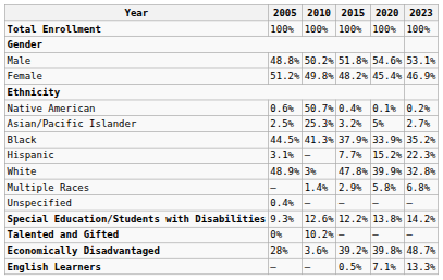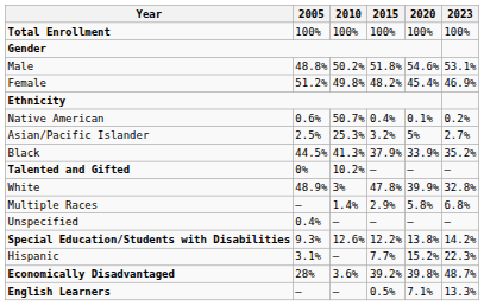 <table class="wikitable col1left col2center col3center col4center col5center col6center">
 <tr>
 <th>Year</th>
 <th>2005</th>
 <th>2010</th>
 <th>2015</th>
 <th>2020</th>
 <th>2023</th>
 </tr>
 <tr>
 <td><strong>Total Enrollment</strong></td>
 <td>100%</td>
 <td>100%</td>
 <td>100%</td>
 <td>100%</td>
 <td>100%</td>
 </tr>
 <tr>
 <td colspan="5"><strong>Gender</strong></td>
 <td></td>
 </tr>
 <tr>
 <td>Male</td>
 <td>48.8%</td>
 <td>50.2%</td>
 <td>51.8%</td>
 <td>54.6%</td>
 <td>53.1%</td>
 </tr>
 <tr>
 <td>Female</td>
 <td>51.2%</td>
 <td>49.8%</td>
 <td>48.2%</td>
 <td>45.4%</td>
 <td>46.9%</td>
 </tr>
 <tr>
 <td colspan="5"><strong>Ethnicity</strong></td>
 <td></td>
 </tr>
 <tr>
 <td>Native American</td>
 <td>0.6%</td>
 <td>50.7%</td>
 <td>0.4%</td>
 <td>0.1%</td>
 <td>0.2%</td>
 </tr>
 <tr>
 <td>Asian/Pacific Islander</td>
 <td>2.5%</td>
 <td>25.3%</td>
 <td>3.2%</td>
 <td>5%</td>
 <td>2.7%</td>
 </tr>
 <tr>
 <td>Black</td>
 <td>44.5%</td>
 <td>41.3%</td>
 <td>37.9%</td>
 <td>33.9%</td>
 <td>35.2%</td>
 </tr>
 <tr>
-<td>Hispanic</td>
-<td>3.1%</td>
+<td><strong>Talented and Gifted</strong></td>
+<td>0%</td>
+<td>10.2%</td>
 <td>—</td>
-<td>7.7%</td>
-<td>15.2%</td>
-<td>22.3%</td>
+<td>—</td>
+<td>—</td>
 </tr>
 <tr>
 <td>White</td>
 <td>48.9%</td>
 <td>3%</td>
 <td>47.8%</td>
 <td>39.9%</td>
 <td>32.8%</td>
 </tr>
 <tr>
 <td>Multiple Races</td>
 <td>—</td>
 <td>1.4%</td>
 <td>2.9%</td>
 <td>5.8%</td>
 <td>6.8%</td>
 </tr>
 <tr>
 <td>Unspecified</td>
 <td>0.4%</td>
 <td>—</td>
 <td>—</td>
 <td>—</td>
 <td>—</td>
 </tr>
 <tr>
 <td><strong>Special Education/Students with Disabilities</strong></td>
 <td>9.3%</td>
 <td>12.6%</td>
 <td>12.2%</td>
 <td>13.8%</td>
 <td>14.2%</td>
 </tr>
 <tr>
-<td><strong>Talented and Gifted</strong></td>
-<td>0%</td>
-<td>10.2%</td>
+<td>Hispanic</td>
+<td>3.1%</td>
 <td>—</td>
-<td>—</td>
-<td>—</td>
+<td>7.7%</td>
+<td>15.2%</td>
+<td>22.3%</td>
 </tr>
 <tr>
 <td><strong>Economically Disadvantaged</strong></td>
 <td>28%</td>
 <td>3.6%</td>
 <td>39.2%</td>
 <td>39.8%</td>
 <td>48.7%</td>
 </tr>
 <tr>
 <td><strong>English Learners</strong></td>
 <td>—</td>
 <td>—</td>
 <td>0.5%</td>
 <td>7.1%</td>
 <td>13.3%</td>
 </tr>
 </table>
